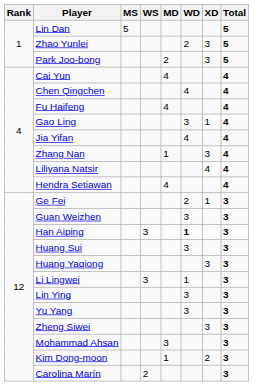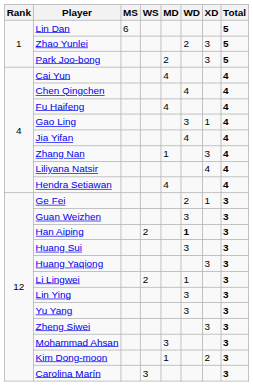 <table class=wikitable style="font-size:90%">
 <tr>
 <th>Rank</th>
 <th>Player</th>
 <th>MS</th>
 <th>WS</th>
 <th>MD</th>
 <th>WD</th>
 <th>XD</th>
 <th>Total</th>
 </tr>
 <tr>
 <td rowspan=3 align=center>1</td>
 <td> <a href='#'>Lin Dan</a></td>
-<td>5</td>
+<td>6</td>
 <td></td>
 <td></td>
 <td></td>
 <td></td>
 <td><strong>5</strong></td>
 </tr>
 <tr>
 <td> <a href='#'>Zhao Yunlei</a></td>
 <td></td>
 <td></td>
 <td></td>
 <td>2</td>
 <td>3</td>
 <td><strong>5</strong></td>
 </tr>
 <tr>
 <td> <a href='#'>Park Joo-bong</a></td>
 <td></td>
 <td></td>
 <td>2</td>
 <td></td>
 <td>3</td>
 <td><strong>5</strong></td>
 </tr>
 <tr>
 <td rowspan=8 align=center>4</td>
 <td> <a href='#'>Cai Yun</a></td>
 <td></td>
 <td></td>
 <td>4</td>
 <td></td>
 <td></td>
 <td><strong>4</strong></td>
 </tr>
 <tr>
 <td> <a href='#'>Chen Qingchen</a></td>
 <td></td>
 <td></td>
 <td></td>
 <td>4</td>
 <td></td>
 <td><strong>4</strong></td>
 </tr>
 <tr>
 <td> <a href='#'>Fu Haifeng</a></td>
 <td></td>
 <td></td>
 <td>4</td>
 <td></td>
 <td></td>
 <td><strong>4</strong></td>
 </tr>
 <tr>
 <td> <a href='#'>Gao Ling</a></td>
 <td></td>
 <td></td>
 <td></td>
 <td>3</td>
 <td>1</td>
 <td><strong>4</strong></td>
 </tr>
 <tr>
 <td> <a href='#'>Jia Yifan</a></td>
 <td></td>
 <td></td>
 <td></td>
 <td>4</td>
 <td></td>
 <td><strong>4</strong></td>
 </tr>
 <tr>
 <td> <a href='#'>Zhang Nan</a></td>
 <td></td>
 <td></td>
 <td>1</td>
 <td></td>
 <td>3</td>
 <td><strong>4</strong></td>
 </tr>
 <tr>
 <td> <a href='#'>Liliyana Natsir</a></td>
 <td></td>
 <td></td>
 <td></td>
 <td></td>
 <td>4</td>
 <td><strong>4</strong></td>
 </tr>
 <tr>
 <td> <a href='#'>Hendra Setiawan</a></td>
 <td></td>
 <td></td>
 <td>4</td>
 <td></td>
 <td></td>
 <td><strong>4</strong></td>
 </tr>
 <tr>
 <td rowspan=12 align=center>12</td>
 <td> <a href='#'>Ge Fei</a></td>
 <td></td>
 <td></td>
 <td></td>
 <td>2</td>
 <td>1</td>
 <td><strong>3</strong></td>
 </tr>
 <tr>
 <td> <a href='#'>Guan Weizhen</a></td>
 <td></td>
 <td></td>
 <td></td>
 <td>3</td>
 <td></td>
 <td><strong>3</strong></td>
 </tr>
 <tr>
 <td> <a href='#'>Han Aiping</a></td>
 <td></td>
-<td>3</td>
+<td>2</td>
 <td></td>
 <td><strong>1</strong></td>
 <td></td>
 <td><strong>3</strong></td>
 </tr>
 <tr>
 <td> <a href='#'>Huang Sui</a></td>
 <td></td>
 <td></td>
 <td></td>
 <td>3</td>
 <td></td>
 <td><strong>3</strong></td>
 </tr>
 <tr>
 <td> <a href='#'>Huang Yaqiong</a></td>
 <td></td>
 <td></td>
 <td></td>
 <td></td>
 <td>3</td>
 <td><strong>3</strong></td>
 </tr>
 <tr>
 <td> <a href='#'>Li Lingwei</a></td>
 <td></td>
-<td>3</td>
+<td>2</td>
 <td></td>
 <td>1</td>
 <td></td>
 <td><strong>3</strong></td>
 </tr>
 <tr>
 <td> <a href='#'>Lin Ying</a></td>
 <td></td>
 <td></td>
 <td></td>
 <td>3</td>
 <td></td>
 <td><strong>3</strong></td>
 </tr>
 <tr>
 <td> <a href='#'>Yu Yang</a></td>
 <td></td>
 <td></td>
 <td></td>
 <td>3</td>
 <td></td>
 <td><strong>3</strong></td>
 </tr>
 <tr>
 <td> <a href='#'>Zheng Siwei</a></td>
 <td></td>
 <td></td>
 <td></td>
 <td></td>
 <td>3</td>
 <td><strong>3</strong></td>
 </tr>
 <tr>
 <td> <a href='#'>Mohammad Ahsan</a></td>
 <td></td>
 <td></td>
 <td>3</td>
 <td></td>
 <td></td>
 <td><strong>3</strong></td>
 </tr>
 <tr>
 <td> <a href='#'>Kim Dong-moon</a></td>
 <td></td>
 <td></td>
 <td>1</td>
 <td></td>
 <td>2</td>
 <td><strong>3</strong></td>
 </tr>
 <tr>
 <td> <a href='#'>Carolina Marín</a></td>
 <td></td>
-<td>2</td>
+<td>3</td>
 <td></td>
 <td></td>
 <td></td>
 <td><strong>3</strong></td>
 </tr>
 </table>
